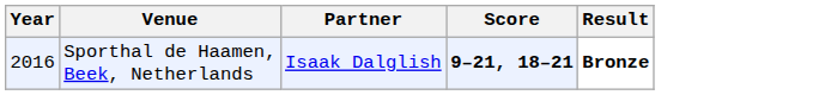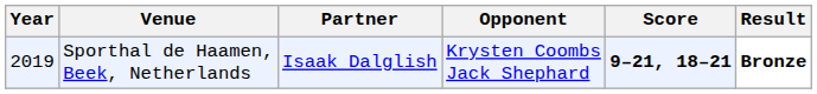 <table class="sortable wikitable" style="font-size: 90%;">
 <tr>
 <th>Year</th>
 <th>Venue</th>
 <th>Partner</th>
+<th>Opponent</th>
 <th>Score</th>
 <th>Result</th>
 </tr>
 <tr style="background:#ECF2FF">
-<td align="center">2016</td>
+<td align="center">2019</td>
 <td align="left">Sporthal de Haamen,<br><a href='#'>Beek</a>, Netherlands</td>
 <td> <a href='#'>Isaak Dalglish</a></td>
+<td align="left"> <a href='#'>Krysten Coombs</a><br> <a href='#'>Jack Shephard</a></td>
 <td align="left"><strong>9–21, 18–21</strong></td>
 <td style="text-align:left; background:white"> <strong>Bronze</strong></td>
 </tr>
 </table>
